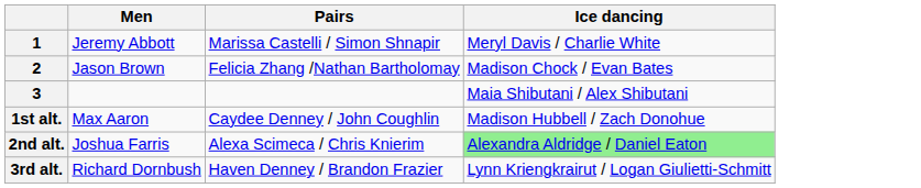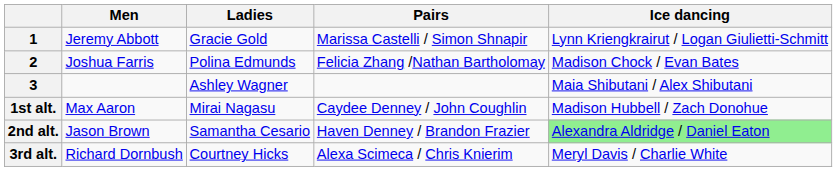 <table class="wikitable">
 <tr>
 <th></th>
 <th>Men</th>
+<th>Ladies</th>
 <th>Pairs</th>
 <th>Ice dancing</th>
 </tr>
 <tr>
 <th>1</th>
 <td><a href='#'>Jeremy Abbott</a></td>
+<td><a href='#'>Gracie Gold</a></td>
 <td><a href='#'>Marissa Castelli</a> / <a href='#'>Simon Shnapir</a></td>
-<td><a href='#'>Meryl Davis</a> / <a href='#'> Charlie White</a></td>
+<td><a href='#'>Lynn Kriengkrairut</a> / <a href='#'>Logan Giulietti-Schmitt</a></td>
 </tr>
 <tr>
 <th>2</th>
-<td><a href='#'>Jason Brown</a></td>
+<td><a href='#'>Joshua Farris</a></td>
+<td><a href='#'>Polina Edmunds</a></td>
 <td><a href='#'>Felicia Zhang</a> /<a href='#'>Nathan Bartholomay</a></td>
 <td><a href='#'>Madison Chock</a> / <a href='#'>Evan Bates</a></td>
 </tr>
 <tr>
 <th>3</th>
 <td></td>
+<td><a href='#'>Ashley Wagner</a></td>
 <td></td>
 <td><a href='#'>Maia Shibutani</a> / <a href='#'>Alex Shibutani</a></td>
 </tr>
 <tr>
 <th>1st alt.</th>
 <td><a href='#'>Max Aaron</a></td>
+<td><a href='#'>Mirai Nagasu</a></td>
 <td><a href='#'>Caydee Denney</a> / <a href='#'>John Coughlin</a></td>
 <td><a href='#'>Madison Hubbell</a> / <a href='#'>Zach Donohue</a></td>
 </tr>
 <tr>
 <th>2nd alt.</th>
-<td><a href='#'>Joshua Farris</a></td>
-<td><a href='#'>Alexa Scimeca</a> / <a href='#'>Chris Knierim</a></td>
+<td><a href='#'>Jason Brown</a></td>
+<td><a href='#'>Samantha Cesario</a></td>
+<td><a href='#'>Haven Denney</a> / <a href='#'>Brandon Frazier</a></td>
 <td style="background: lightgreen;"><a href='#'>Alexandra Aldridge</a> / <a href='#'>Daniel Eaton</a></td>
 </tr>
 <tr>
 <th>3rd alt.</th>
 <td><a href='#'>Richard Dornbush</a></td>
-<td><a href='#'>Haven Denney</a> / <a href='#'>Brandon Frazier</a></td>
-<td><a href='#'>Lynn Kriengkrairut</a> / <a href='#'>Logan Giulietti-Schmitt</a></td>
+<td><a href='#'>Courtney Hicks</a></td>
+<td><a href='#'>Alexa Scimeca</a> / <a href='#'>Chris Knierim</a></td>
+<td><a href='#'>Meryl Davis</a> / <a href='#'> Charlie White</a></td>
 </tr>
 </table>
